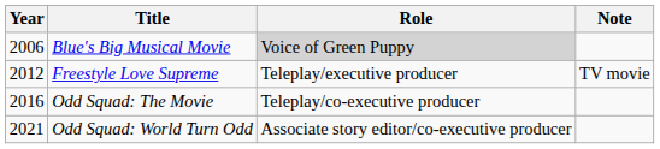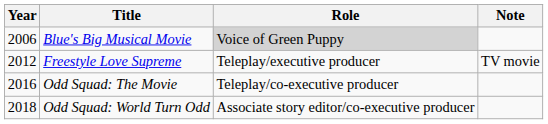 <table class="wikitable sortable">
 <tr>
 <th>Year</th>
 <th>Title</th>
 <th>Role</th>
 <th>Note</th>
 </tr>
 <tr>
 <td>2006</td>
 <td><em><a href='#'>Blue's Big Musical Movie</a></em></td>
 <td style="background: lightgrey;">Voice of Green Puppy</td>
 <td></td>
 </tr>
 <tr>
 <td>2012</td>
 <td><em><a href='#'>Freestyle Love Supreme</a></em></td>
 <td>Teleplay/executive producer</td>
 <td>TV movie</td>
 </tr>
 <tr>
 <td>2016</td>
 <td><em>Odd Squad: The Movie</em></td>
 <td>Teleplay/co-executive producer</td>
 <td></td>
 </tr>
 <tr>
-<td>2021</td>
+<td>2018</td>
 <td><em>Odd Squad: World Turn Odd</em></td>
 <td>Associate story editor/co-executive producer</td>
 <td></td>
 </tr>
 </table>
